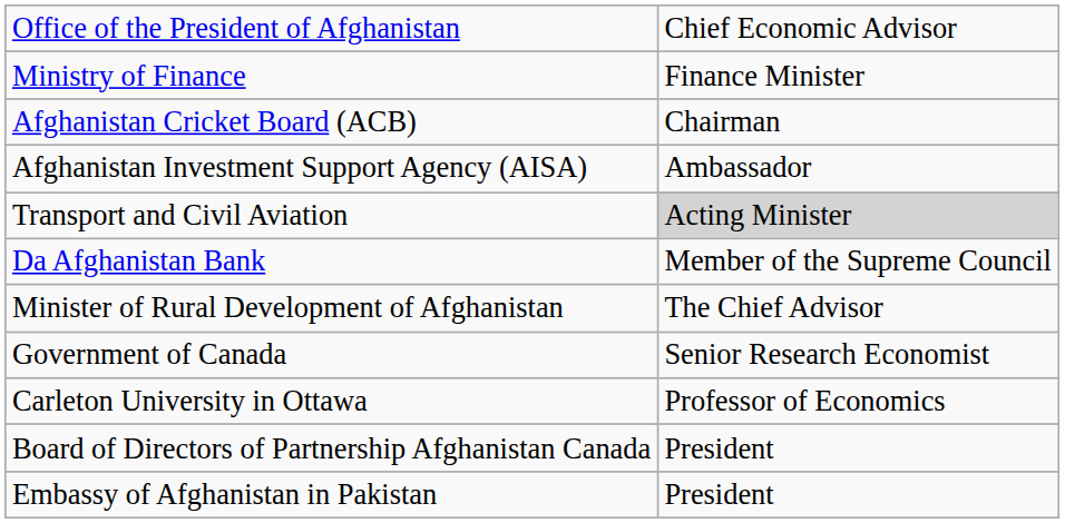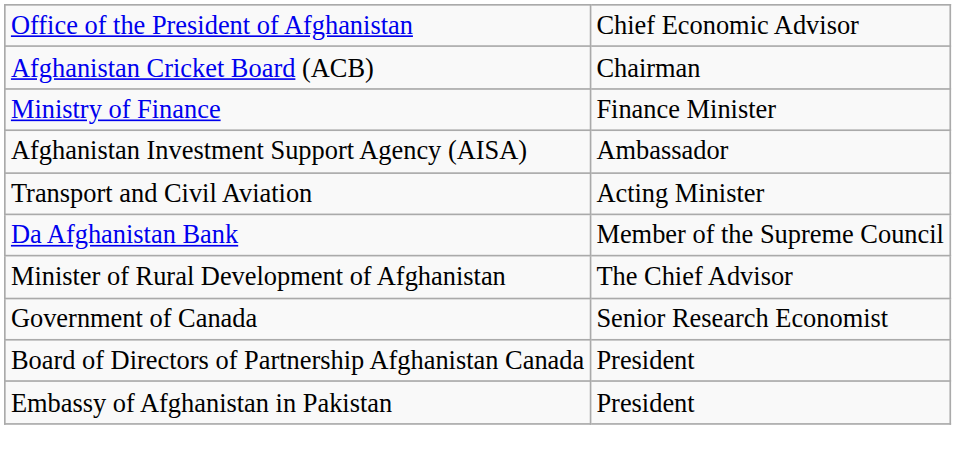 <table class="wikitable">
 <tr>
 <td><a href='#'>Office of the President of Afghanistan</a></td>
 <td>Chief Economic Advisor</td>
 </tr>
 <tr>
+<td><a href='#'>Afghanistan Cricket Board</a> (ACB)</td>
+<td>Chairman</td>
+</tr>
+<tr>
 <td><a href='#'>Ministry of Finance</a></td>
 <td>Finance Minister</td>
-</tr>
-<tr>
-<td><a href='#'>Afghanistan Cricket Board</a> (ACB)</td>
-<td>Chairman</td>
 </tr>
 <tr>
 <td>Afghanistan Investment Support Agency (AISA)</td>
 <td>Ambassador</td>
 </tr>
 <tr>
 <td>Transport and Civil Aviation</td>
-<td style="background: lightgrey;">Acting Minister</td>
+<td>Acting Minister</td>
 </tr>
 <tr>
 <td><a href='#'>Da Afghanistan Bank</a></td>
 <td>Member of the Supreme Council</td>
 </tr>
 <tr>
 <td>Minister of Rural Development of Afghanistan</td>
 <td>The Chief Advisor</td>
 </tr>
 <tr>
 <td>Government of Canada</td>
 <td>Senior Research Economist</td>
 </tr>
 <tr>
-<td>Carleton University in Ottawa</td>
-<td>Professor of Economics</td>
-</tr>
-<tr>
 <td>Board of Directors of Partnership Afghanistan Canada</td>
 <td>President</td>
 </tr>
 <tr>
 <td>Embassy of Afghanistan in Pakistan</td>
 <td>President</td>
 </tr>
 </table>
